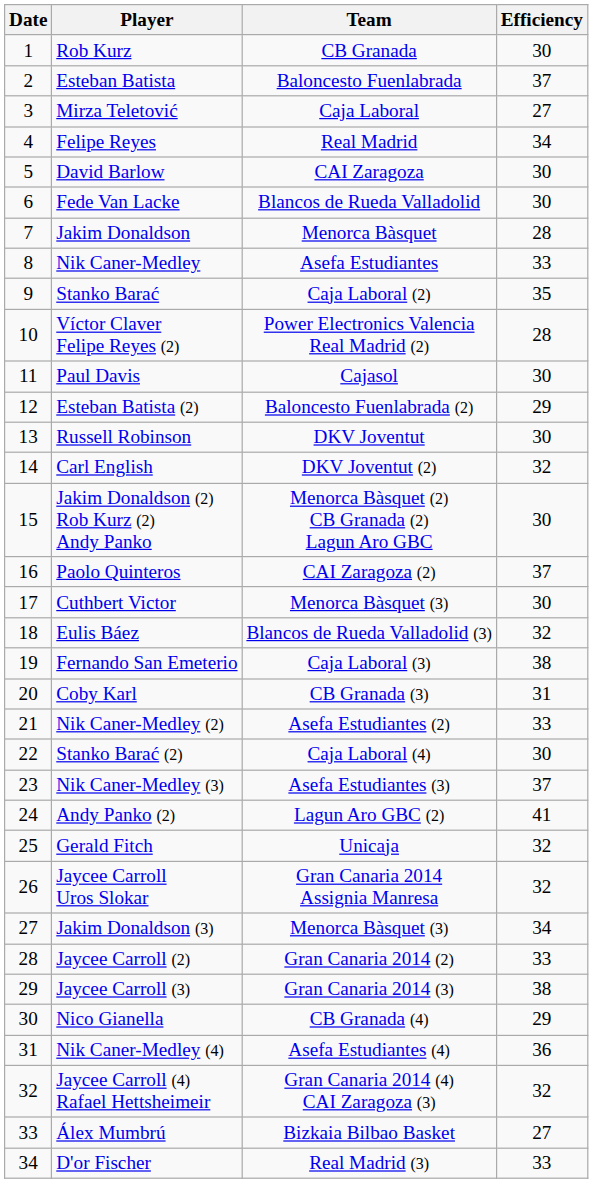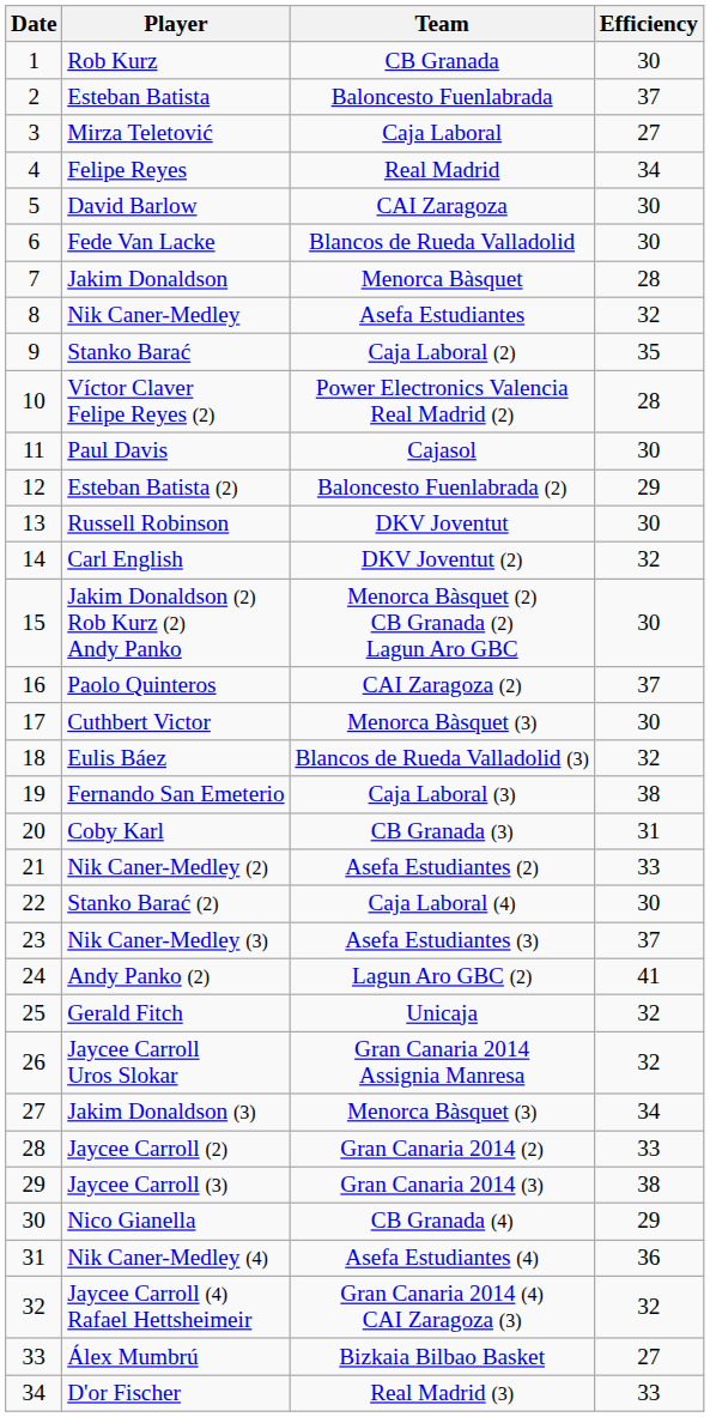 <table class="wikitable sortable" style="text-align: center;">
 <tr>
 <th align="center">Date</th>
 <th align="center">Player</th>
 <th align="center">Team</th>
 <th align="center">Efficiency</th>
 </tr>
 <tr>
 <td>1</td>
 <td align="left"> <a href='#'>Rob Kurz</a></td>
 <td><a href='#'>CB Granada</a></td>
 <td>30</td>
 </tr>
 <tr>
 <td>2</td>
 <td align="left"> <a href='#'>Esteban Batista</a></td>
 <td><a href='#'>Baloncesto Fuenlabrada</a></td>
 <td>37</td>
 </tr>
 <tr>
 <td>3</td>
 <td align="left"> <a href='#'>Mirza Teletović</a></td>
 <td><a href='#'>Caja Laboral</a></td>
 <td>27</td>
 </tr>
 <tr>
 <td>4</td>
 <td align="left"> <a href='#'>Felipe Reyes</a></td>
 <td><a href='#'>Real Madrid</a></td>
 <td>34</td>
 </tr>
 <tr>
 <td>5</td>
 <td align="left"> <a href='#'>David Barlow</a></td>
 <td><a href='#'>CAI Zaragoza</a></td>
 <td>30</td>
 </tr>
 <tr>
 <td>6</td>
 <td align="left"> <a href='#'>Fede Van Lacke</a></td>
 <td><a href='#'>Blancos de Rueda Valladolid</a></td>
 <td>30</td>
 </tr>
 <tr>
 <td>7</td>
 <td align="left"> <a href='#'>Jakim Donaldson</a></td>
 <td><a href='#'>Menorca Bàsquet</a></td>
 <td>28</td>
 </tr>
 <tr>
 <td>8</td>
 <td align="left"> <a href='#'>Nik Caner-Medley</a></td>
 <td><a href='#'>Asefa Estudiantes</a></td>
-<td>33</td>
+<td>32</td>
 </tr>
 <tr>
 <td>9</td>
 <td align="left"> <a href='#'>Stanko Barać</a></td>
 <td><a href='#'>Caja Laboral</a> <small>(2)</small></td>
 <td>35</td>
 </tr>
 <tr>
 <td>10</td>
 <td align="left"> <a href='#'>Víctor Claver</a> <br>  <a href='#'>Felipe Reyes</a> <small>(2)</small></td>
 <td><a href='#'>Power Electronics Valencia</a> <br> <a href='#'>Real Madrid</a> <small>(2)</small></td>
 <td>28</td>
 </tr>
 <tr>
 <td>11</td>
 <td align="left"> <a href='#'>Paul Davis</a></td>
 <td><a href='#'>Cajasol</a></td>
 <td>30</td>
 </tr>
 <tr>
 <td>12</td>
 <td align="left"> <a href='#'>Esteban Batista</a> <small>(2)</small></td>
 <td><a href='#'>Baloncesto Fuenlabrada</a> <small>(2)</small></td>
 <td>29</td>
 </tr>
 <tr>
 <td>13</td>
 <td align="left"> <a href='#'>Russell Robinson</a></td>
 <td><a href='#'>DKV Joventut</a></td>
 <td>30</td>
 </tr>
 <tr>
 <td>14</td>
 <td align="left"> <a href='#'>Carl English</a></td>
 <td><a href='#'>DKV Joventut</a> <small>(2)</small></td>
 <td>32</td>
 </tr>
 <tr>
 <td>15</td>
 <td align="left"> <a href='#'>Jakim Donaldson</a> <small>(2)</small> <br>  <a href='#'>Rob Kurz</a> <small>(2)</small> <br>  <a href='#'>Andy Panko</a></td>
 <td><a href='#'>Menorca Bàsquet</a> <small>(2)</small> <br> <a href='#'>CB Granada</a> <small>(2)</small> <br> <a href='#'>Lagun Aro GBC</a></td>
 <td>30</td>
 </tr>
 <tr>
 <td>16</td>
 <td align="left"> <a href='#'>Paolo Quinteros</a></td>
 <td><a href='#'>CAI Zaragoza</a> <small>(2)</small></td>
 <td>37</td>
 </tr>
 <tr>
 <td>17</td>
 <td align="left"> <a href='#'>Cuthbert Victor</a></td>
 <td><a href='#'>Menorca Bàsquet</a> <small>(3)</small></td>
 <td>30</td>
 </tr>
 <tr>
 <td>18</td>
 <td align="left"> <a href='#'>Eulis Báez</a></td>
 <td><a href='#'>Blancos de Rueda Valladolid</a> <small>(3)</small></td>
 <td>32</td>
 </tr>
 <tr>
 <td>19</td>
 <td align="left"> <a href='#'>Fernando San Emeterio</a></td>
 <td><a href='#'>Caja Laboral</a> <small>(3)</small></td>
 <td>38</td>
 </tr>
 <tr>
 <td>20</td>
 <td align="left"> <a href='#'>Coby Karl</a></td>
 <td><a href='#'>CB Granada</a> <small>(3)</small></td>
 <td>31</td>
 </tr>
 <tr>
 <td>21</td>
 <td align="left"> <a href='#'>Nik Caner-Medley</a> <small>(2)</small></td>
 <td><a href='#'>Asefa Estudiantes</a> <small>(2)</small></td>
 <td>33</td>
 </tr>
 <tr>
 <td>22</td>
 <td align="left"> <a href='#'>Stanko Barać</a> <small>(2)</small></td>
 <td><a href='#'>Caja Laboral</a> <small>(4)</small></td>
 <td>30</td>
 </tr>
 <tr>
 <td>23</td>
 <td align="left"> <a href='#'>Nik Caner-Medley</a> <small>(3)</small></td>
 <td><a href='#'>Asefa Estudiantes</a> <small>(3)</small></td>
 <td>37</td>
 </tr>
 <tr>
 <td>24</td>
 <td align="left"> <a href='#'>Andy Panko</a> <small>(2)</small></td>
 <td><a href='#'>Lagun Aro GBC</a> <small>(2)</small></td>
 <td>41</td>
 </tr>
 <tr>
 <td>25</td>
 <td align="left"> <a href='#'>Gerald Fitch</a></td>
 <td><a href='#'>Unicaja</a></td>
 <td>32</td>
 </tr>
 <tr>
 <td>26</td>
 <td align="left"> <a href='#'>Jaycee Carroll</a> <br>  <a href='#'>Uros Slokar</a></td>
 <td><a href='#'>Gran Canaria 2014</a> <br> <a href='#'>Assignia Manresa</a></td>
 <td>32</td>
 </tr>
 <tr>
 <td>27</td>
 <td align="left"> <a href='#'>Jakim Donaldson</a> <small>(3)</small></td>
 <td><a href='#'>Menorca Bàsquet</a> <small>(3)</small></td>
 <td>34</td>
 </tr>
 <tr>
 <td>28</td>
 <td align="left"> <a href='#'>Jaycee Carroll</a> <small>(2)</small></td>
 <td><a href='#'>Gran Canaria 2014</a> <small>(2)</small></td>
 <td>33</td>
 </tr>
 <tr>
 <td>29</td>
 <td align="left"> <a href='#'>Jaycee Carroll</a> <small>(3)</small></td>
 <td><a href='#'>Gran Canaria 2014</a> <small>(3)</small></td>
 <td>38</td>
 </tr>
 <tr>
 <td>30</td>
 <td align="left"> <a href='#'>Nico Gianella</a></td>
 <td><a href='#'>CB Granada</a> <small>(4)</small></td>
 <td>29</td>
 </tr>
 <tr>
 <td>31</td>
 <td align="left"> <a href='#'>Nik Caner-Medley</a> <small>(4)</small></td>
 <td><a href='#'>Asefa Estudiantes</a> <small>(4)</small></td>
 <td>36</td>
 </tr>
 <tr>
 <td>32</td>
 <td align="left"> <a href='#'>Jaycee Carroll</a> <small>(4)</small><br>  <a href='#'>Rafael Hettsheimeir</a></td>
 <td><a href='#'>Gran Canaria 2014</a> <small>(4)</small><br> <a href='#'>CAI Zaragoza</a> <small>(3)</small></td>
 <td>32</td>
 </tr>
 <tr>
 <td>33</td>
 <td align="left"> <a href='#'>Álex Mumbrú</a></td>
 <td><a href='#'>Bizkaia Bilbao Basket</a></td>
 <td>27</td>
 </tr>
 <tr>
 <td>34</td>
 <td align="left"> <a href='#'>D'or Fischer</a></td>
 <td><a href='#'>Real Madrid</a> <small>(3)</small></td>
 <td>33</td>
 </tr>
 </table>
